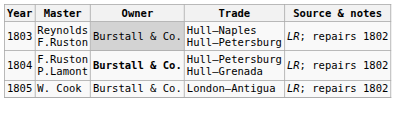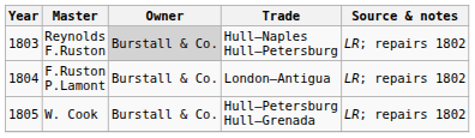 <table class="sortable wikitable">
 <tr>
 <th>Year</th>
 <th>Master</th>
 <th>Owner</th>
 <th>Trade</th>
 <th>Source & notes</th>
 </tr>
 <tr>
 <td>1803</td>
 <td>Reynolds<br>F.Ruston</td>
 <td style="background: lightgrey;">Burstall & Co.</td>
 <td>Hull–Naples<br>Hull–Petersburg</td>
 <td><em>LR</em>; repairs 1802</td>
 </tr>
 <tr>
 <td>1804</td>
 <td>F.Ruston<br>P.Lamont</td>
-<td><strong>Burstall & Co.</strong></td>
-<td>Hull–Petersburg<br>Hull–Grenada</td>
+<td>Burstall & Co.</td>
+<td>London—Antigua</td>
 <td><em>LR</em>; repairs 1802</td>
 </tr>
 <tr>
 <td>1805</td>
 <td>W. Cook</td>
 <td>Burstall & Co.</td>
-<td>London—Antigua</td>
+<td>Hull–Petersburg<br>Hull–Grenada</td>
 <td><em>LR</em>; repairs 1802</td>
 </tr>
 <tr>
 </tr>
 </table>
